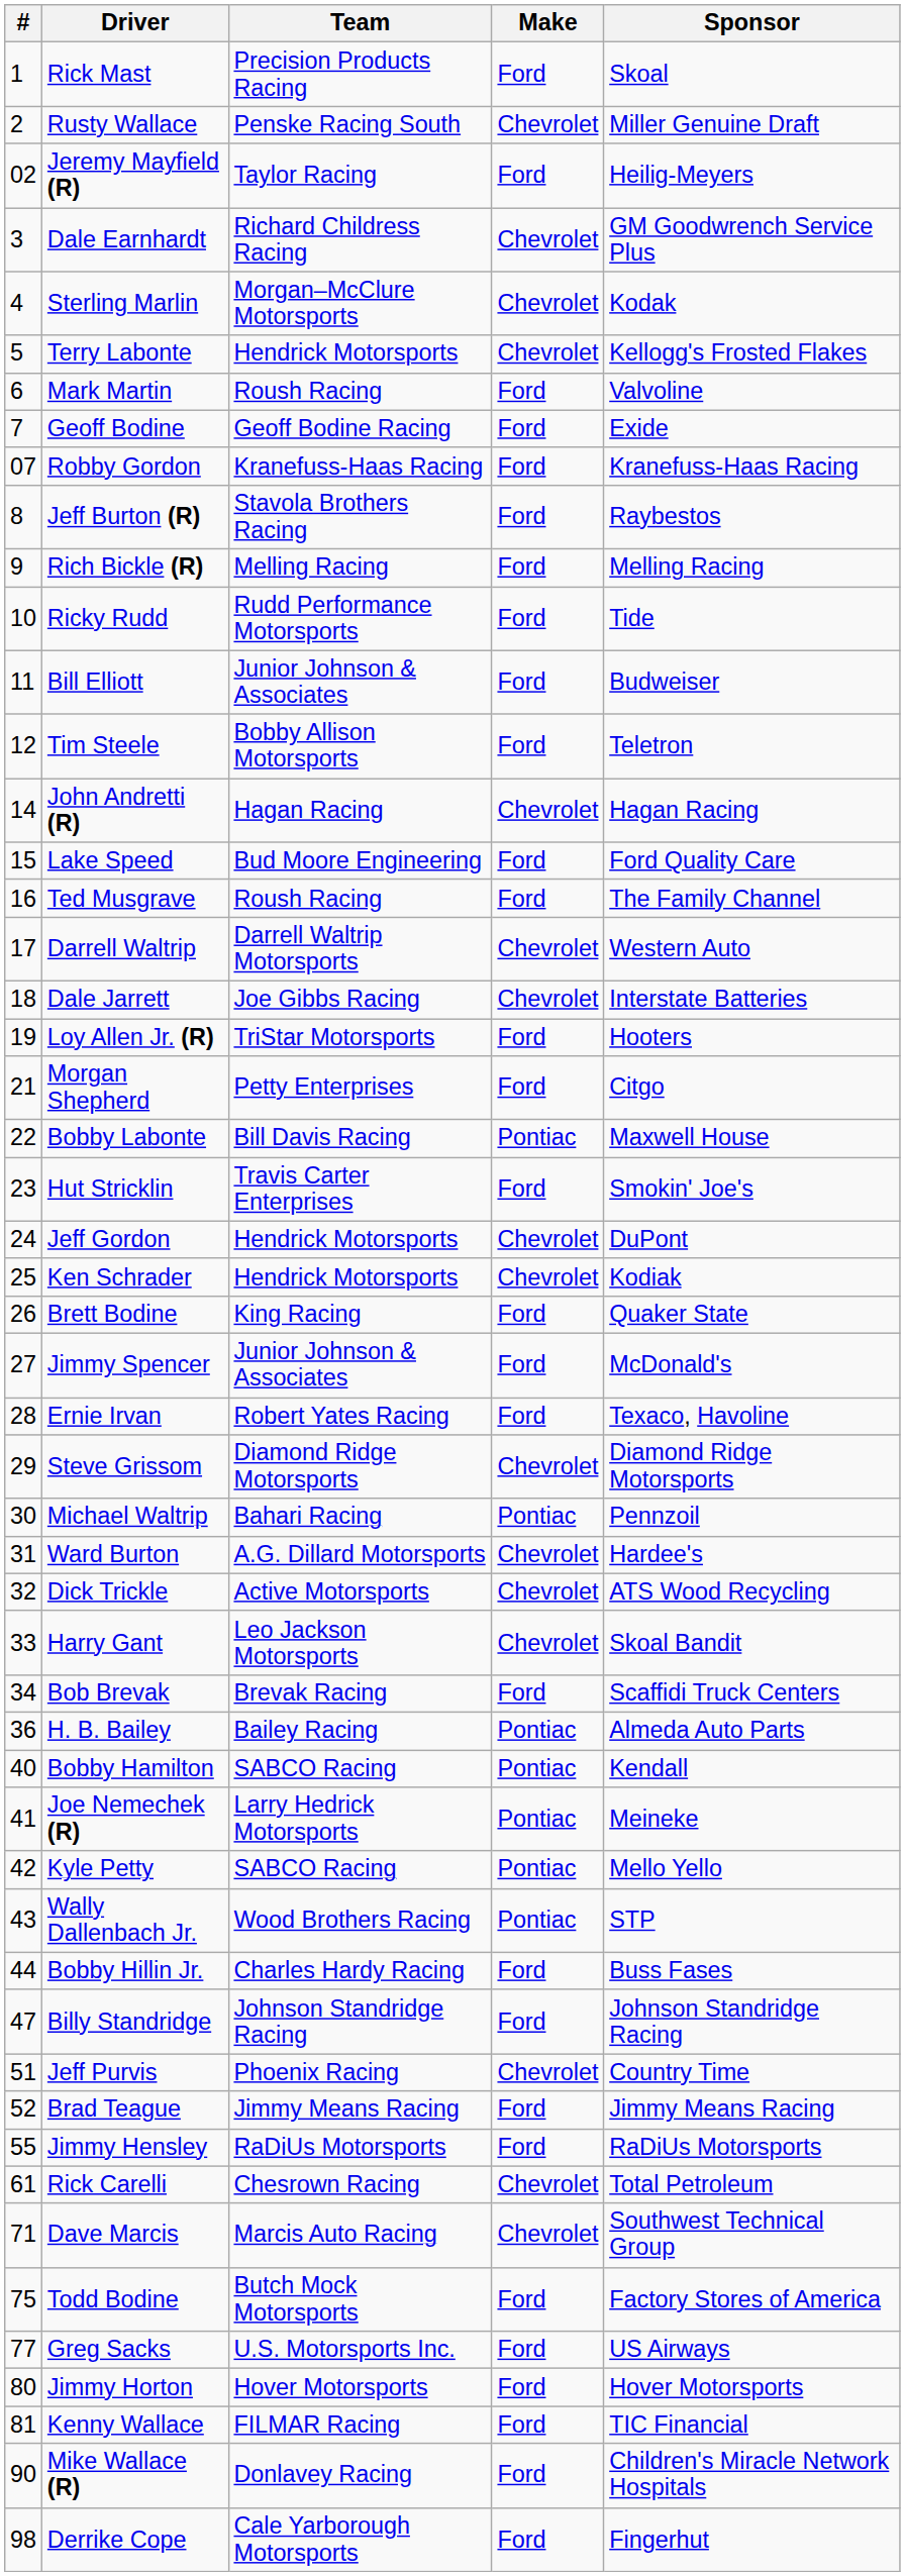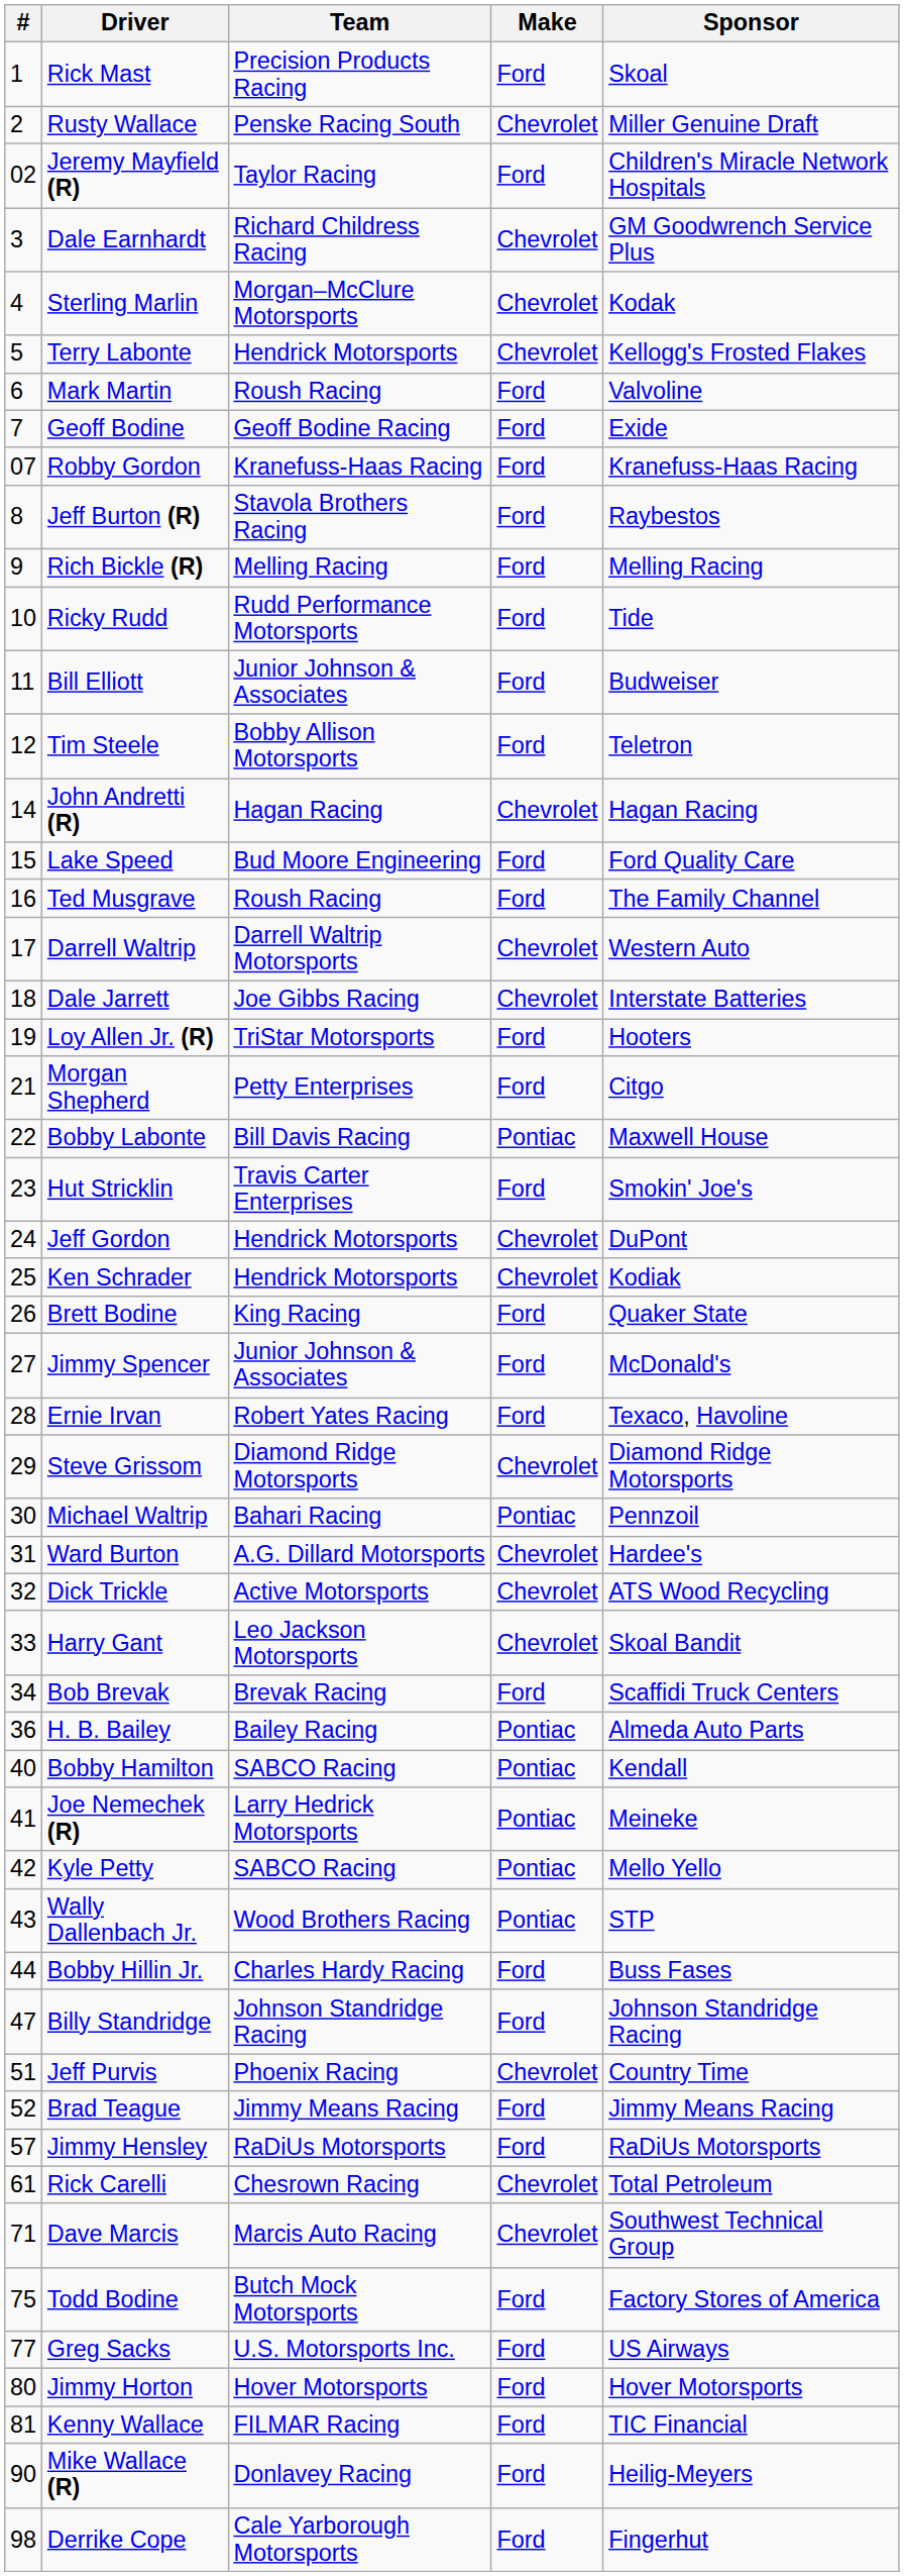 <table class="wikitable">
 <tr>
 <th>#</th>
 <th>Driver</th>
 <th>Team</th>
 <th>Make</th>
 <th>Sponsor</th>
 </tr>
 <tr>
 <td>1</td>
 <td><a href='#'>Rick Mast</a></td>
 <td><a href='#'>Precision Products Racing</a></td>
 <td><a href='#'>Ford</a></td>
 <td><a href='#'>Skoal</a></td>
 </tr>
 <tr>
 <td>2</td>
 <td><a href='#'>Rusty Wallace</a></td>
 <td><a href='#'>Penske Racing South</a></td>
 <td><a href='#'>Chevrolet</a></td>
 <td><a href='#'>Miller Genuine Draft</a></td>
 </tr>
 <tr>
 <td>02</td>
 <td><a href='#'>Jeremy Mayfield</a> <strong>(R)</strong></td>
 <td><a href='#'>Taylor Racing</a></td>
 <td><a href='#'>Ford</a></td>
-<td><a href='#'>Heilig-Meyers</a></td>
+<td><a href='#'>Children's Miracle Network Hospitals</a></td>
 </tr>
 <tr>
 <td>3</td>
 <td><a href='#'>Dale Earnhardt</a></td>
 <td><a href='#'>Richard Childress Racing</a></td>
 <td><a href='#'>Chevrolet</a></td>
 <td><a href='#'>GM Goodwrench Service Plus</a></td>
 </tr>
 <tr>
 <td>4</td>
 <td><a href='#'>Sterling Marlin</a></td>
 <td><a href='#'>Morgan–McClure Motorsports</a></td>
 <td><a href='#'>Chevrolet</a></td>
 <td><a href='#'>Kodak</a></td>
 </tr>
 <tr>
 <td>5</td>
 <td><a href='#'>Terry Labonte</a></td>
 <td><a href='#'>Hendrick Motorsports</a></td>
 <td><a href='#'>Chevrolet</a></td>
 <td><a href='#'>Kellogg's Frosted Flakes</a></td>
 </tr>
 <tr>
 <td>6</td>
 <td><a href='#'>Mark Martin</a></td>
 <td><a href='#'>Roush Racing</a></td>
 <td><a href='#'>Ford</a></td>
 <td><a href='#'>Valvoline</a></td>
 </tr>
 <tr>
 <td>7</td>
 <td><a href='#'>Geoff Bodine</a></td>
 <td><a href='#'>Geoff Bodine Racing</a></td>
 <td><a href='#'>Ford</a></td>
 <td><a href='#'>Exide</a></td>
 </tr>
 <tr>
 <td>07</td>
 <td><a href='#'>Robby Gordon</a></td>
 <td><a href='#'>Kranefuss-Haas Racing</a></td>
 <td><a href='#'>Ford</a></td>
 <td><a href='#'>Kranefuss-Haas Racing</a></td>
 </tr>
 <tr>
 <td>8</td>
 <td><a href='#'>Jeff Burton</a> <strong>(R)</strong></td>
 <td><a href='#'>Stavola Brothers Racing</a></td>
 <td><a href='#'>Ford</a></td>
 <td><a href='#'>Raybestos</a></td>
 </tr>
 <tr>
 <td>9</td>
 <td><a href='#'>Rich Bickle</a> <strong>(R)</strong></td>
 <td><a href='#'>Melling Racing</a></td>
 <td><a href='#'>Ford</a></td>
 <td><a href='#'>Melling Racing</a></td>
 </tr>
 <tr>
 <td>10</td>
 <td><a href='#'>Ricky Rudd</a></td>
 <td><a href='#'>Rudd Performance Motorsports</a></td>
 <td><a href='#'>Ford</a></td>
 <td><a href='#'>Tide</a></td>
 </tr>
 <tr>
 <td>11</td>
 <td><a href='#'>Bill Elliott</a></td>
 <td><a href='#'>Junior Johnson & Associates</a></td>
 <td><a href='#'>Ford</a></td>
 <td><a href='#'>Budweiser</a></td>
 </tr>
 <tr>
 <td>12</td>
 <td><a href='#'>Tim Steele</a></td>
 <td><a href='#'>Bobby Allison Motorsports</a></td>
 <td><a href='#'>Ford</a></td>
 <td><a href='#'>Teletron</a></td>
 </tr>
 <tr>
 <td>14</td>
 <td><a href='#'>John Andretti</a> <strong>(R)</strong></td>
 <td><a href='#'>Hagan Racing</a></td>
 <td><a href='#'>Chevrolet</a></td>
 <td><a href='#'>Hagan Racing</a></td>
 </tr>
 <tr>
 <td>15</td>
 <td><a href='#'>Lake Speed</a></td>
 <td><a href='#'>Bud Moore Engineering</a></td>
 <td><a href='#'>Ford</a></td>
 <td><a href='#'>Ford Quality Care</a></td>
 </tr>
 <tr>
 <td>16</td>
 <td><a href='#'>Ted Musgrave</a></td>
 <td><a href='#'>Roush Racing</a></td>
 <td><a href='#'>Ford</a></td>
 <td><a href='#'>The Family Channel</a></td>
 </tr>
 <tr>
 <td>17</td>
 <td><a href='#'>Darrell Waltrip</a></td>
 <td><a href='#'>Darrell Waltrip Motorsports</a></td>
 <td><a href='#'>Chevrolet</a></td>
 <td><a href='#'>Western Auto</a></td>
 </tr>
 <tr>
 <td>18</td>
 <td><a href='#'>Dale Jarrett</a></td>
 <td><a href='#'>Joe Gibbs Racing</a></td>
 <td><a href='#'>Chevrolet</a></td>
 <td><a href='#'>Interstate Batteries</a></td>
 </tr>
 <tr>
 <td>19</td>
 <td><a href='#'>Loy Allen Jr.</a> <strong>(R)</strong></td>
 <td><a href='#'>TriStar Motorsports</a></td>
 <td><a href='#'>Ford</a></td>
 <td><a href='#'>Hooters</a></td>
 </tr>
 <tr>
 <td>21</td>
 <td><a href='#'>Morgan Shepherd</a></td>
 <td><a href='#'>Petty Enterprises</a></td>
 <td><a href='#'>Ford</a></td>
 <td><a href='#'>Citgo</a></td>
 </tr>
 <tr>
 <td>22</td>
 <td><a href='#'>Bobby Labonte</a></td>
 <td><a href='#'>Bill Davis Racing</a></td>
 <td><a href='#'>Pontiac</a></td>
 <td><a href='#'>Maxwell House</a></td>
 </tr>
 <tr>
 <td>23</td>
 <td><a href='#'>Hut Stricklin</a></td>
 <td><a href='#'>Travis Carter Enterprises</a></td>
 <td><a href='#'>Ford</a></td>
 <td><a href='#'>Smokin' Joe's</a></td>
 </tr>
 <tr>
 <td>24</td>
 <td><a href='#'>Jeff Gordon</a></td>
 <td><a href='#'>Hendrick Motorsports</a></td>
 <td><a href='#'>Chevrolet</a></td>
 <td><a href='#'>DuPont</a></td>
 </tr>
 <tr>
 <td>25</td>
 <td><a href='#'>Ken Schrader</a></td>
 <td><a href='#'>Hendrick Motorsports</a></td>
 <td><a href='#'>Chevrolet</a></td>
 <td><a href='#'>Kodiak</a></td>
 </tr>
 <tr>
 <td>26</td>
 <td><a href='#'>Brett Bodine</a></td>
 <td><a href='#'>King Racing</a></td>
 <td><a href='#'>Ford</a></td>
 <td><a href='#'>Quaker State</a></td>
 </tr>
 <tr>
 <td>27</td>
 <td><a href='#'>Jimmy Spencer</a></td>
 <td><a href='#'>Junior Johnson & Associates</a></td>
 <td><a href='#'>Ford</a></td>
 <td><a href='#'>McDonald's</a></td>
 </tr>
 <tr>
 <td>28</td>
 <td><a href='#'>Ernie Irvan</a></td>
 <td><a href='#'>Robert Yates Racing</a></td>
 <td><a href='#'>Ford</a></td>
 <td><a href='#'>Texaco</a>, <a href='#'>Havoline</a></td>
 </tr>
 <tr>
 <td>29</td>
 <td><a href='#'>Steve Grissom</a></td>
 <td><a href='#'>Diamond Ridge Motorsports</a></td>
 <td><a href='#'>Chevrolet</a></td>
 <td><a href='#'>Diamond Ridge Motorsports</a></td>
 </tr>
 <tr>
 <td>30</td>
 <td><a href='#'>Michael Waltrip</a></td>
 <td><a href='#'>Bahari Racing</a></td>
 <td><a href='#'>Pontiac</a></td>
 <td><a href='#'>Pennzoil</a></td>
 </tr>
 <tr>
 <td>31</td>
 <td><a href='#'>Ward Burton</a></td>
 <td><a href='#'>A.G. Dillard Motorsports</a></td>
 <td><a href='#'>Chevrolet</a></td>
 <td><a href='#'>Hardee's</a></td>
 </tr>
 <tr>
 <td>32</td>
 <td><a href='#'>Dick Trickle</a></td>
 <td><a href='#'>Active Motorsports</a></td>
 <td><a href='#'>Chevrolet</a></td>
 <td><a href='#'>ATS Wood Recycling</a></td>
 </tr>
 <tr>
 <td>33</td>
 <td><a href='#'>Harry Gant</a></td>
 <td><a href='#'>Leo Jackson Motorsports</a></td>
 <td><a href='#'>Chevrolet</a></td>
 <td><a href='#'>Skoal Bandit</a></td>
 </tr>
 <tr>
 <td>34</td>
 <td><a href='#'>Bob Brevak</a></td>
 <td><a href='#'>Brevak Racing</a></td>
 <td><a href='#'>Ford</a></td>
 <td><a href='#'>Scaffidi Truck Centers</a></td>
 </tr>
 <tr>
 <td>36</td>
 <td><a href='#'>H. B. Bailey</a></td>
 <td><a href='#'>Bailey Racing</a></td>
 <td><a href='#'>Pontiac</a></td>
 <td><a href='#'>Almeda Auto Parts</a></td>
 </tr>
 <tr>
 <td>40</td>
 <td><a href='#'>Bobby Hamilton</a></td>
 <td><a href='#'>SABCO Racing</a></td>
 <td><a href='#'>Pontiac</a></td>
 <td><a href='#'>Kendall</a></td>
 </tr>
 <tr>
 <td>41</td>
 <td><a href='#'>Joe Nemechek</a> <strong>(R)</strong></td>
 <td><a href='#'>Larry Hedrick Motorsports</a></td>
 <td><a href='#'>Pontiac</a></td>
 <td><a href='#'>Meineke</a></td>
 </tr>
 <tr>
 <td>42</td>
 <td><a href='#'>Kyle Petty</a></td>
 <td><a href='#'>SABCO Racing</a></td>
 <td><a href='#'>Pontiac</a></td>
 <td><a href='#'>Mello Yello</a></td>
 </tr>
 <tr>
 <td>43</td>
 <td><a href='#'>Wally Dallenbach Jr.</a></td>
 <td><a href='#'>Wood Brothers Racing</a></td>
 <td><a href='#'>Pontiac</a></td>
 <td><a href='#'>STP</a></td>
 </tr>
 <tr>
 <td>44</td>
 <td><a href='#'>Bobby Hillin Jr.</a></td>
 <td><a href='#'>Charles Hardy Racing</a></td>
 <td><a href='#'>Ford</a></td>
 <td><a href='#'>Buss Fases</a></td>
 </tr>
 <tr>
 <td>47</td>
 <td><a href='#'>Billy Standridge</a></td>
 <td><a href='#'>Johnson Standridge Racing</a></td>
 <td><a href='#'>Ford</a></td>
 <td><a href='#'>Johnson Standridge Racing</a></td>
 </tr>
 <tr>
 <td>51</td>
 <td><a href='#'>Jeff Purvis</a></td>
 <td><a href='#'>Phoenix Racing</a></td>
 <td><a href='#'>Chevrolet</a></td>
 <td><a href='#'>Country Time</a></td>
 </tr>
 <tr>
 <td>52</td>
 <td><a href='#'>Brad Teague</a></td>
 <td><a href='#'>Jimmy Means Racing</a></td>
 <td><a href='#'>Ford</a></td>
 <td><a href='#'>Jimmy Means Racing</a></td>
 </tr>
 <tr>
-<td>55</td>
+<td>57</td>
 <td><a href='#'>Jimmy Hensley</a></td>
 <td><a href='#'>RaDiUs Motorsports</a></td>
 <td><a href='#'>Ford</a></td>
 <td><a href='#'>RaDiUs Motorsports</a></td>
 </tr>
 <tr>
 <td>61</td>
 <td><a href='#'>Rick Carelli</a></td>
 <td><a href='#'>Chesrown Racing</a></td>
 <td><a href='#'>Chevrolet</a></td>
 <td><a href='#'>Total Petroleum</a></td>
 </tr>
 <tr>
 <td>71</td>
 <td><a href='#'>Dave Marcis</a></td>
 <td><a href='#'>Marcis Auto Racing</a></td>
 <td><a href='#'>Chevrolet</a></td>
 <td><a href='#'>Southwest Technical Group</a></td>
 </tr>
 <tr>
 <td>75</td>
 <td><a href='#'>Todd Bodine</a></td>
 <td><a href='#'>Butch Mock Motorsports</a></td>
 <td><a href='#'>Ford</a></td>
 <td><a href='#'>Factory Stores of America</a></td>
 </tr>
 <tr>
 <td>77</td>
 <td><a href='#'>Greg Sacks</a></td>
 <td><a href='#'>U.S. Motorsports Inc.</a></td>
 <td><a href='#'>Ford</a></td>
 <td><a href='#'>US Airways</a></td>
 </tr>
 <tr>
 <td>80</td>
 <td><a href='#'>Jimmy Horton</a></td>
 <td><a href='#'>Hover Motorsports</a></td>
 <td><a href='#'>Ford</a></td>
 <td><a href='#'>Hover Motorsports</a></td>
 </tr>
 <tr>
 <td>81</td>
 <td><a href='#'>Kenny Wallace</a></td>
 <td><a href='#'>FILMAR Racing</a></td>
 <td><a href='#'>Ford</a></td>
 <td><a href='#'>TIC Financial</a></td>
 </tr>
 <tr>
 <td>90</td>
 <td><a href='#'>Mike Wallace</a> <strong>(R)</strong></td>
 <td><a href='#'>Donlavey Racing</a></td>
 <td><a href='#'>Ford</a></td>
-<td><a href='#'>Children's Miracle Network Hospitals</a></td>
+<td><a href='#'>Heilig-Meyers</a></td>
 </tr>
 <tr>
 <td>98</td>
 <td><a href='#'>Derrike Cope</a></td>
 <td><a href='#'>Cale Yarborough Motorsports</a></td>
 <td><a href='#'>Ford</a></td>
 <td><a href='#'>Fingerhut</a></td>
 </tr>
 </table>
